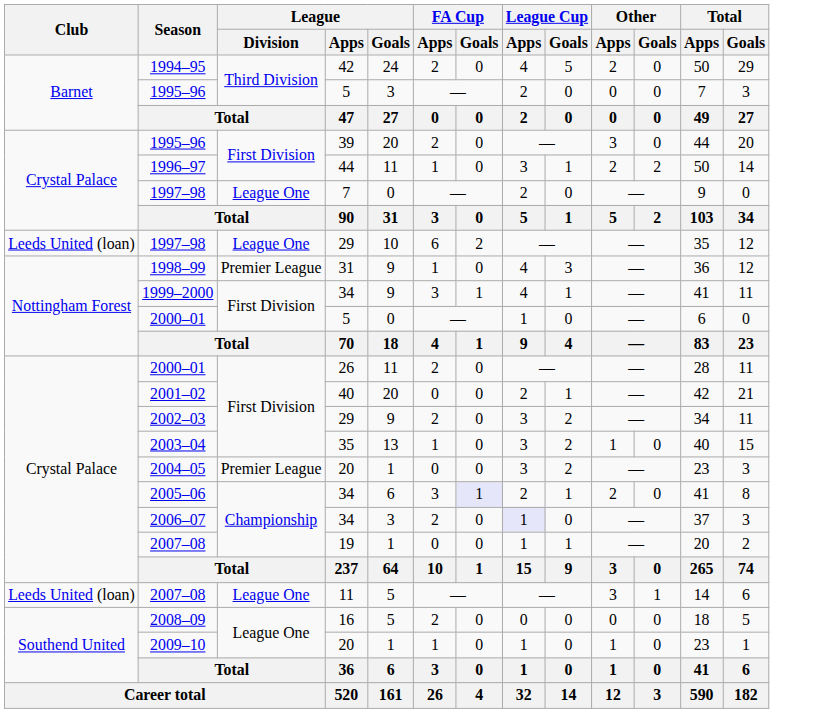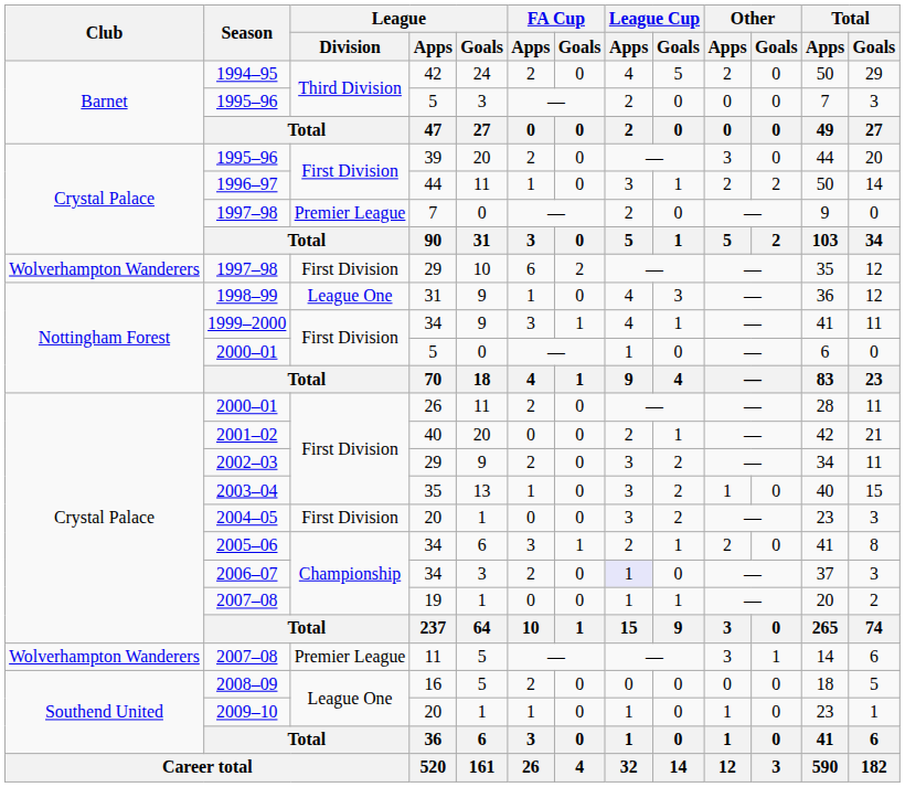 <table class="wikitable" style="text-align: center;">
 <tr>
 <th rowspan="2">Club</th>
 <th rowspan="2">Season</th>
 <th colspan="3">League</th>
 <th colspan="2"><a href='#'>FA Cup</a></th>
 <th colspan="2"><a href='#'>League Cup</a></th>
 <th colspan="2">Other</th>
 <th colspan="2">Total</th>
 </tr>
 <tr>
 <th>Division</th>
 <th>Apps</th>
 <th>Goals</th>
 <th>Apps</th>
 <th>Goals</th>
 <th>Apps</th>
 <th>Goals</th>
 <th>Apps</th>
 <th>Goals</th>
 <th>Apps</th>
 <th>Goals</th>
 </tr>
 <tr>
 <td rowspan="3"><a href='#'>Barnet</a></td>
 <td><a href='#'>1994–95</a></td>
 <td rowspan="2"><a href='#'>Third Division</a></td>
 <td>42</td>
 <td>24</td>
 <td>2</td>
 <td>0</td>
 <td>4</td>
 <td>5</td>
 <td>2</td>
 <td>0</td>
 <td>50</td>
 <td>29</td>
 </tr>
 <tr>
 <td><a href='#'>1995–96</a></td>
 <td>5</td>
 <td>3</td>
 <td colspan="2">―</td>
 <td>2</td>
 <td>0</td>
 <td>0</td>
 <td>0</td>
 <td>7</td>
 <td>3</td>
 </tr>
 <tr>
 <th colspan="2">Total</th>
 <th>47</th>
 <th>27</th>
 <th>0</th>
 <th>0</th>
 <th>2</th>
 <th>0</th>
 <th>0</th>
 <th>0</th>
 <th>49</th>
 <th>27</th>
 </tr>
 <tr>
 <td rowspan="4"><a href='#'>Crystal Palace</a></td>
 <td><a href='#'>1995–96</a></td>
 <td rowspan="2"><a href='#'>First Division</a></td>
 <td>39</td>
 <td>20</td>
 <td>2</td>
 <td>0</td>
 <td colspan="2">―</td>
 <td>3</td>
 <td>0</td>
 <td>44</td>
 <td>20</td>
 </tr>
 <tr>
 <td><a href='#'>1996–97</a></td>
 <td>44</td>
 <td>11</td>
 <td>1</td>
 <td>0</td>
 <td>3</td>
 <td>1</td>
 <td>2</td>
 <td>2</td>
 <td>50</td>
 <td>14</td>
 </tr>
 <tr>
 <td><a href='#'>1997–98</a></td>
-<td><a href='#'>League One</a></td>
+<td><a href='#'>Premier League</a></td>
 <td>7</td>
 <td>0</td>
 <td colspan="2">―</td>
 <td>2</td>
 <td>0</td>
 <td colspan="2">―</td>
 <td>9</td>
 <td>0</td>
 </tr>
 <tr>
 <th colspan="2">Total</th>
 <th>90</th>
 <th>31</th>
 <th>3</th>
 <th>0</th>
 <th>5</th>
 <th>1</th>
 <th>5</th>
 <th>2</th>
 <th>103</th>
 <th>34</th>
 </tr>
 <tr>
-<td><a href='#'>Leeds United</a> (loan)</td>
+<td><a href='#'>Wolverhampton Wanderers</a></td>
 <td><a href='#'>1997–98</a></td>
-<td><a href='#'>League One</a></td>
+<td>First Division</td>
 <td>29</td>
 <td>10</td>
 <td>6</td>
 <td>2</td>
 <td colspan="2">―</td>
 <td colspan="2">―</td>
 <td>35</td>
 <td>12</td>
 </tr>
 <tr>
 <td rowspan="4"><a href='#'>Nottingham Forest</a></td>
 <td><a href='#'>1998–99</a></td>
-<td>Premier League</td>
+<td><a href='#'>League One</a></td>
 <td>31</td>
 <td>9</td>
 <td>1</td>
 <td>0</td>
 <td>4</td>
 <td>3</td>
 <td colspan="2">―</td>
 <td>36</td>
 <td>12</td>
 </tr>
 <tr>
 <td><a href='#'>1999–2000</a></td>
 <td rowspan="2">First Division</td>
 <td>34</td>
 <td>9</td>
 <td>3</td>
 <td>1</td>
 <td>4</td>
 <td>1</td>
 <td colspan="2">―</td>
 <td>41</td>
 <td>11</td>
 </tr>
 <tr>
 <td><a href='#'>2000–01</a></td>
 <td>5</td>
 <td>0</td>
 <td colspan="2">―</td>
 <td>1</td>
 <td>0</td>
 <td colspan="2">―</td>
 <td>6</td>
 <td>0</td>
 </tr>
 <tr>
 <th colspan="2">Total</th>
 <th>70</th>
 <th>18</th>
 <th>4</th>
 <th>1</th>
 <th>9</th>
 <th>4</th>
 <th colspan="2">―</th>
 <th>83</th>
 <th>23</th>
 </tr>
 <tr>
 <td rowspan="9">Crystal Palace</td>
 <td><a href='#'>2000–01</a></td>
 <td rowspan="4">First Division</td>
 <td>26</td>
 <td>11</td>
 <td>2</td>
 <td>0</td>
 <td colspan="2">―</td>
 <td colspan="2">―</td>
 <td>28</td>
 <td>11</td>
 </tr>
 <tr>
 <td><a href='#'>2001–02</a></td>
 <td>40</td>
 <td>20</td>
 <td>0</td>
 <td>0</td>
 <td>2</td>
 <td>1</td>
 <td colspan="2">―</td>
 <td>42</td>
 <td>21</td>
 </tr>
 <tr>
 <td><a href='#'>2002–03</a></td>
 <td>29</td>
 <td>9</td>
 <td>2</td>
 <td>0</td>
 <td>3</td>
 <td>2</td>
 <td colspan="2">―</td>
 <td>34</td>
 <td>11</td>
 </tr>
 <tr>
 <td><a href='#'>2003–04</a></td>
 <td>35</td>
 <td>13</td>
 <td>1</td>
 <td>0</td>
 <td>3</td>
 <td>2</td>
 <td>1</td>
 <td>0</td>
 <td>40</td>
 <td>15</td>
 </tr>
 <tr>
 <td><a href='#'>2004–05</a></td>
-<td>Premier League</td>
+<td>First Division</td>
 <td>20</td>
 <td>1</td>
 <td>0</td>
 <td>0</td>
 <td>3</td>
 <td>2</td>
 <td colspan="2">―</td>
 <td>23</td>
 <td>3</td>
 </tr>
 <tr>
 <td><a href='#'>2005–06</a></td>
 <td rowspan="3"><a href='#'>Championship</a></td>
 <td>34</td>
 <td>6</td>
 <td>3</td>
-<td style="background: lavender;">1</td>
+<td>1</td>
 <td>2</td>
 <td>1</td>
 <td>2</td>
 <td>0</td>
 <td>41</td>
 <td>8</td>
 </tr>
 <tr>
 <td><a href='#'>2006–07</a></td>
 <td>34</td>
 <td>3</td>
 <td>2</td>
 <td>0</td>
 <td style="background: lavender;">1</td>
 <td>0</td>
 <td colspan="2">―</td>
 <td>37</td>
 <td>3</td>
 </tr>
 <tr>
 <td><a href='#'>2007–08</a></td>
 <td>19</td>
 <td>1</td>
 <td>0</td>
 <td>0</td>
 <td>1</td>
 <td>1</td>
 <td colspan="2">―</td>
 <td>20</td>
 <td>2</td>
 </tr>
 <tr>
 <th colspan="2">Total</th>
 <th>237</th>
 <th>64</th>
 <th>10</th>
 <th>1</th>
 <th>15</th>
 <th>9</th>
 <th>3</th>
 <th>0</th>
 <th>265</th>
 <th>74</th>
 </tr>
 <tr>
-<td><a href='#'>Leeds United</a> (loan)</td>
+<td><a href='#'>Wolverhampton Wanderers</a></td>
 <td><a href='#'>2007–08</a></td>
-<td><a href='#'>League One</a></td>
+<td>Premier League</td>
 <td>11</td>
 <td>5</td>
 <td colspan="2">―</td>
 <td colspan="2">―</td>
 <td>3</td>
 <td>1</td>
 <td>14</td>
 <td>6</td>
 </tr>
 <tr>
 <td rowspan="3"><a href='#'>Southend United</a></td>
 <td><a href='#'>2008–09</a></td>
 <td rowspan="2">League One</td>
 <td>16</td>
 <td>5</td>
 <td>2</td>
 <td>0</td>
 <td>0</td>
 <td>0</td>
 <td>0</td>
 <td>0</td>
 <td>18</td>
 <td>5</td>
 </tr>
 <tr>
 <td><a href='#'>2009–10</a></td>
 <td>20</td>
 <td>1</td>
 <td>1</td>
 <td>0</td>
 <td>1</td>
 <td>0</td>
 <td>1</td>
 <td>0</td>
 <td>23</td>
 <td>1</td>
 </tr>
 <tr>
 <th colspan="2">Total</th>
 <th>36</th>
 <th>6</th>
 <th>3</th>
 <th>0</th>
 <th>1</th>
 <th>0</th>
 <th>1</th>
 <th>0</th>
 <th>41</th>
 <th>6</th>
 </tr>
 <tr>
 <th colspan="3">Career total</th>
 <th>520</th>
 <th>161</th>
 <th>26</th>
 <th>4</th>
 <th>32</th>
 <th>14</th>
 <th>12</th>
 <th>3</th>
 <th>590</th>
 <th>182</th>
 </tr>
 </table>
